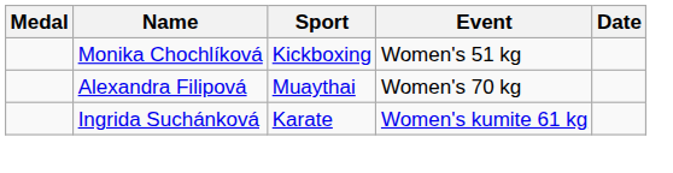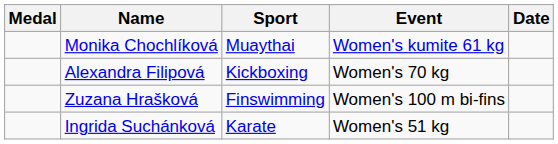 <table class="wikitable sortable" style="font-size: 95%;">
 <tr>
 <th>Medal</th>
 <th>Name</th>
 <th>Sport</th>
 <th>Event</th>
 <th>Date</th>
 </tr>
 <tr>
 <td></td>
 <td><a href='#'>Monika Chochlíková</a></td>
-<td><a href='#'>Kickboxing</a></td>
-<td>Women's 51 kg</td>
+<td><a href='#'>Muaythai</a></td>
+<td><a href='#'>Women's kumite 61 kg</a></td>
 <td></td>
 </tr>
 <tr>
 <td></td>
 <td><a href='#'>Alexandra Filipová</a></td>
-<td><a href='#'>Muaythai</a></td>
+<td><a href='#'>Kickboxing</a></td>
 <td>Women's 70 kg</td>
+<td></td>
+</tr>
+<tr>
+<td></td>
+<td><a href='#'>Zuzana Hrašková</a></td>
+<td><a href='#'>Finswimming</a></td>
+<td>Women's 100 m bi-fins</td>
 <td></td>
 </tr>
 <tr>
 <td></td>
 <td><a href='#'>Ingrida Suchánková</a></td>
 <td><a href='#'>Karate</a></td>
-<td><a href='#'>Women's kumite 61 kg</a></td>
+<td>Women's 51 kg</td>
 <td></td>
 </tr>
 </table>
